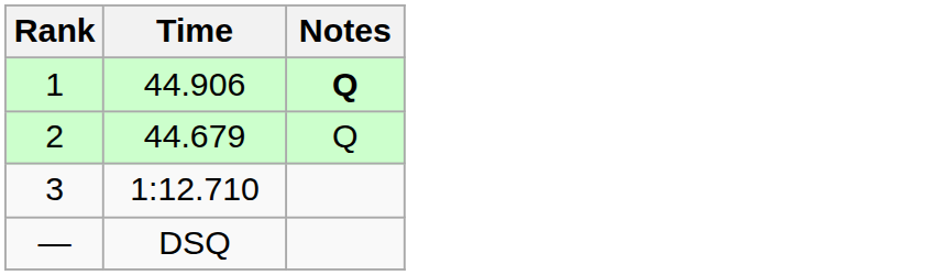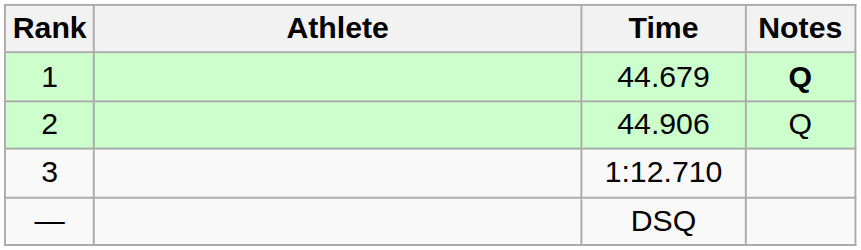 <table class=wikitable style="text-align:center">
 <tr>
 <th width=40>Rank</th>
+<th width=250>Athlete</th>
 <th width=80>Time</th>
 <th width=50>Notes</th>
 </tr>
 <tr bgcolor="ccffcc">
 <td>1</td>
-<td>44.906</td>
+<td align=left></td>
+<td>44.679</td>
 <td><strong>Q</strong></td>
 </tr>
 <tr bgcolor="ccffcc">
 <td>2</td>
-<td>44.679</td>
+<td align=left></td>
+<td>44.906</td>
 <td>Q</td>
 </tr>
 <tr>
 <td>3</td>
+<td align=left></td>
 <td>1:12.710</td>
 <td></td>
 </tr>
 <tr>
 <td>—</td>
+<td align=left></td>
 <td>DSQ</td>
 <td></td>
 </tr>
 </table>
